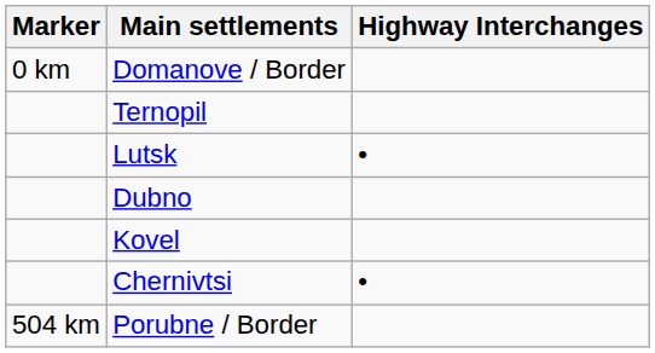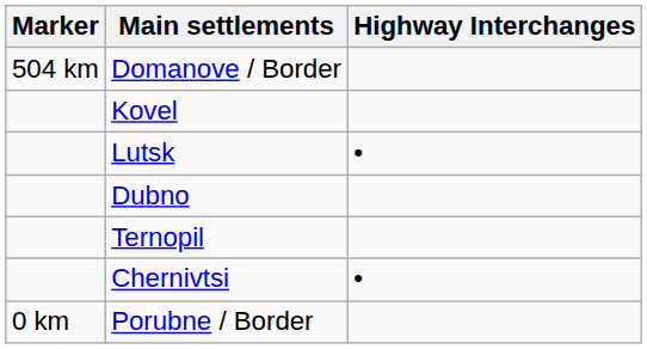 <table class="wikitable" style="margin-left:0.5em;">
 <tr>
 <th>Marker</th>
 <th>Main settlements</th>
 <th>Highway Interchanges</th>
 </tr>
 <tr>
-<td>0 km</td>
+<td>504 km</td>
 <td><a href='#'>Domanove</a> / Border </td>
 <td></td>
 </tr>
 <tr>
 <td></td>
-<td><a href='#'>Ternopil</a></td>
+<td><a href='#'>Kovel</a></td>
 <td></td>
 </tr>
 <tr>
 <td></td>
 <td><a href='#'>Lutsk</a></td>
 <td> • </td>
 </tr>
 <tr>
 <td></td>
 <td><a href='#'>Dubno</a></td>
 <td></td>
 </tr>
 <tr>
 <td></td>
-<td><a href='#'>Kovel</a></td>
+<td><a href='#'>Ternopil</a></td>
 <td></td>
 </tr>
 <tr>
 <td></td>
 <td><a href='#'>Chernivtsi</a></td>
 <td> • </td>
 </tr>
 <tr>
-<td>504 km</td>
+<td>0 km</td>
 <td><a href='#'>Porubne</a> / Border </td>
 <td></td>
 </tr>
 </table>
